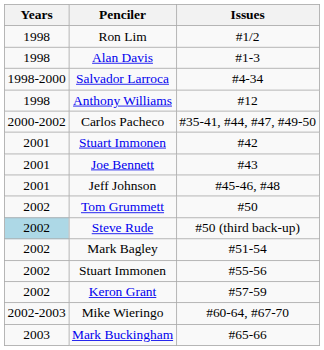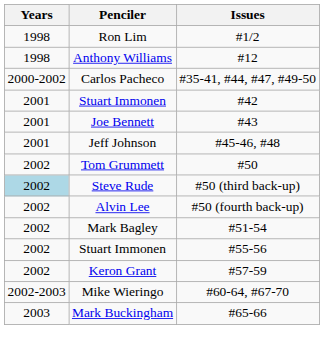 <table class="wikitable" style="vertical-align:text-top">
 <tr>
 <th>Years</th>
 <th>Penciler</th>
 <th>Issues</th>
 </tr>
 <tr>
 <td align="center">1998</td>
 <td align="center">Ron Lim</td>
 <td align="center">#1/2</td>
-</tr>
-<tr>
-<td align="center">1998</td>
-<td align="center"><a href='#'>Alan Davis</a></td>
-<td align="center">#1-3</td>
-</tr>
-<tr>
-<td align="center">1998-2000</td>
-<td align="center"><a href='#'>Salvador Larroca</a></td>
-<td align="center">#4-34</td>
 </tr>
 <tr>
 <td align="center">1998</td>
 <td align="center"><a href='#'>Anthony Williams</a></td>
 <td align="center">#12</td>
 </tr>
 <tr>
 <td align="center">2000-2002</td>
 <td align="center">Carlos Pacheco</td>
 <td align="center">#35-41, #44, #47, #49-50</td>
 </tr>
 <tr>
 <td align="center">2001</td>
 <td align="center"><a href='#'>Stuart Immonen</a></td>
 <td align="center">#42</td>
 </tr>
 <tr>
 <td align="center">2001</td>
 <td align="center"><a href='#'>Joe Bennett</a></td>
 <td align="center">#43</td>
 </tr>
 <tr>
 <td align="center">2001</td>
 <td align="center">Jeff Johnson</td>
 <td align="center">#45-46, #48</td>
 </tr>
 <tr>
 <td align="center">2002</td>
 <td align="center"><a href='#'>Tom Grummett</a></td>
 <td align="center">#50</td>
 </tr>
 <tr>
 <td align="center" style="background: lightblue;">2002</td>
 <td align="center"><a href='#'>Steve Rude</a></td>
 <td align="center">#50 (third back-up)</td>
 </tr>
 <tr>
 <td align="center">2002</td>
+<td align="center"><a href='#'>Alvin Lee</a></td>
+<td align="center">#50 (fourth back-up)</td>
+</tr>
+<tr>
+<td align="center">2002</td>
 <td align="center">Mark Bagley</td>
 <td align="center">#51-54</td>
 </tr>
 <tr>
 <td align="center">2002</td>
 <td align="center">Stuart Immonen</td>
 <td align="center">#55-56</td>
 </tr>
 <tr>
 <td align="center">2002</td>
 <td align="center"><a href='#'>Keron Grant</a></td>
 <td align="center">#57-59</td>
 </tr>
 <tr>
 <td align="center">2002-2003</td>
 <td align="center">Mike Wieringo</td>
 <td align="center">#60-64, #67-70</td>
 </tr>
 <tr>
 <td align="center">2003</td>
 <td align="center"><a href='#'>Mark Buckingham</a></td>
 <td align="center">#65-66</td>
 </tr>
 </table>
